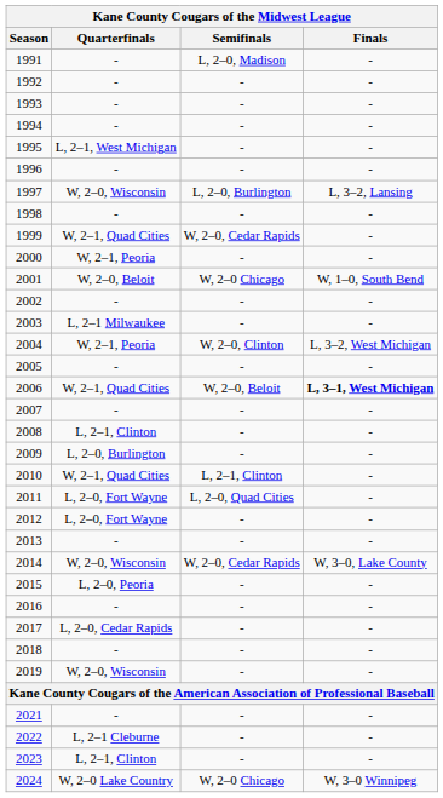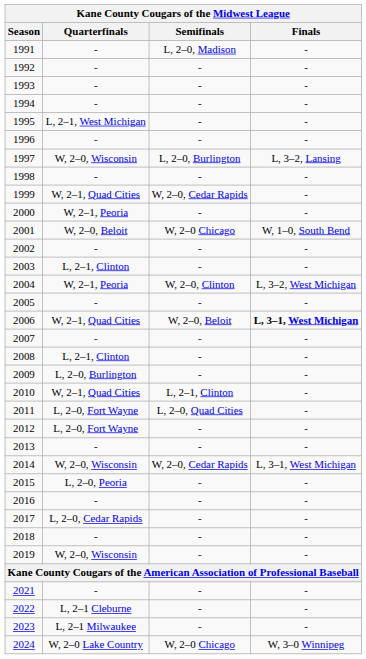 <table class="wikitable" style="margin: 1em auto; font-size: 95%; text-align:center;">
 <tr>
 <th colspan="9">Kane County Cougars of the <a href='#'>Midwest League</a></th>
 </tr>
 <tr>
 <th>Season</th>
 <th>Quarterfinals</th>
 <th>Semifinals</th>
 <th>Finals</th>
 </tr>
 <tr>
 <td>1991</td>
 <td>-</td>
 <td>L, 2–0, <a href='#'>Madison</a></td>
 <td>-</td>
 </tr>
 <tr>
 <td>1992</td>
 <td>-</td>
 <td>-</td>
 <td>-</td>
 </tr>
 <tr>
 <td>1993</td>
 <td>-</td>
 <td>-</td>
 <td>-</td>
 </tr>
 <tr>
 <td>1994</td>
 <td>-</td>
 <td>-</td>
 <td>-</td>
 </tr>
 <tr>
 <td>1995</td>
 <td>L, 2–1, <a href='#'>West Michigan</a></td>
 <td>-</td>
 <td>-</td>
 </tr>
 <tr>
 <td>1996</td>
 <td>-</td>
 <td>-</td>
 <td>-</td>
 </tr>
 <tr>
 <td>1997</td>
 <td>W, 2–0, <a href='#'>Wisconsin</a></td>
 <td>L, 2–0, <a href='#'>Burlington</a></td>
 <td>L, 3–2, <a href='#'>Lansing</a></td>
 </tr>
 <tr>
 <td>1998</td>
 <td>-</td>
 <td>-</td>
 <td>-</td>
 </tr>
 <tr>
 <td>1999</td>
 <td>W, 2–1, <a href='#'>Quad Cities</a></td>
 <td>W, 2–0, <a href='#'>Cedar Rapids</a></td>
 <td>-</td>
 </tr>
 <tr>
 <td>2000</td>
 <td>W, 2–1, <a href='#'>Peoria</a></td>
 <td>-</td>
 <td>-</td>
 </tr>
 <tr>
 <td>2001</td>
 <td>W, 2–0, <a href='#'>Beloit</a></td>
 <td>W, 2–0 <a href='#'>Chicago</a></td>
 <td>W, 1–0, <a href='#'>South Bend</a></td>
 </tr>
 <tr>
 <td>2002</td>
 <td>-</td>
 <td>-</td>
 <td>-</td>
 </tr>
 <tr>
 <td>2003</td>
-<td>L, 2–1 <a href='#'>Milwaukee</a></td>
+<td>L, 2–1, <a href='#'>Clinton</a></td>
 <td>-</td>
 <td>-</td>
 </tr>
 <tr>
 <td>2004</td>
 <td>W, 2–1, <a href='#'>Peoria</a></td>
 <td>W, 2–0, <a href='#'>Clinton</a></td>
 <td>L, 3–2, <a href='#'>West Michigan</a></td>
 </tr>
 <tr>
 <td>2005</td>
 <td>-</td>
 <td>-</td>
 <td>-</td>
 </tr>
 <tr>
 <td>2006</td>
 <td>W, 2–1, <a href='#'>Quad Cities</a></td>
 <td>W, 2–0, <a href='#'>Beloit</a></td>
 <td><strong>L, 3–1, <a href='#'>West Michigan</a></strong></td>
 </tr>
 <tr>
 <td>2007</td>
 <td>-</td>
 <td>-</td>
 <td>-</td>
 </tr>
 <tr>
 <td>2008</td>
 <td>L, 2–1, <a href='#'>Clinton</a></td>
 <td>-</td>
 <td>-</td>
 </tr>
 <tr>
 <td>2009</td>
 <td>L, 2–0, <a href='#'>Burlington</a></td>
 <td>-</td>
 <td>-</td>
 </tr>
 <tr>
 <td>2010</td>
 <td>W, 2–1, <a href='#'>Quad Cities</a></td>
 <td>L, 2–1, <a href='#'>Clinton</a></td>
 <td>-</td>
 </tr>
 <tr>
 <td>2011</td>
 <td>L, 2–0, <a href='#'>Fort Wayne</a></td>
 <td>L, 2–0, <a href='#'>Quad Cities</a></td>
 <td>-</td>
 </tr>
 <tr>
 <td>2012</td>
 <td>L, 2–0, <a href='#'>Fort Wayne</a></td>
 <td>-</td>
 <td>-</td>
 </tr>
 <tr>
 <td>2013</td>
 <td>-</td>
 <td>-</td>
 <td>-</td>
 </tr>
 <tr>
 <td>2014</td>
 <td>W, 2–0, <a href='#'>Wisconsin</a></td>
 <td>W, 2–0, <a href='#'>Cedar Rapids</a></td>
-<td>W, 3–0, <a href='#'>Lake County</a></td>
+<td>L, 3–1, <a href='#'>West Michigan</a></td>
 </tr>
 <tr>
 <td>2015</td>
 <td>L, 2–0, <a href='#'>Peoria</a></td>
 <td>-</td>
 <td>-</td>
 </tr>
 <tr>
 <td>2016</td>
 <td>-</td>
 <td>-</td>
 <td>-</td>
 </tr>
 <tr>
 <td>2017</td>
 <td>L, 2–0, <a href='#'>Cedar Rapids</a></td>
 <td>-</td>
 <td>-</td>
 </tr>
 <tr>
 <td>2018</td>
 <td>-</td>
 <td>-</td>
 <td>-</td>
 </tr>
 <tr>
 <td>2019</td>
 <td>W, 2–0, <a href='#'>Wisconsin</a></td>
 <td>-</td>
 <td>-</td>
 </tr>
 <tr>
 <th colspan="9">Kane County Cougars of the <a href='#'>American Association of Professional Baseball</a></th>
 </tr>
 <tr>
 <td><a href='#'>2021</a></td>
 <td>-</td>
 <td>-</td>
 <td>-</td>
 </tr>
 <tr>
 <td><a href='#'>2022</a></td>
 <td>L, 2–1 <a href='#'>Cleburne</a></td>
 <td>-</td>
 <td>-</td>
 </tr>
 <tr>
 <td><a href='#'>2023</a></td>
-<td>L, 2–1, <a href='#'>Clinton</a></td>
+<td>L, 2–1 <a href='#'>Milwaukee</a></td>
 <td>-</td>
 <td>-</td>
 </tr>
 <tr>
 <td><a href='#'>2024</a></td>
 <td>W, 2–0 <a href='#'>Lake Country</a></td>
 <td>W, 2–0 <a href='#'>Chicago</a></td>
 <td>W, 3–0 <a href='#'>Winnipeg</a></td>
 </tr>
 </table>
